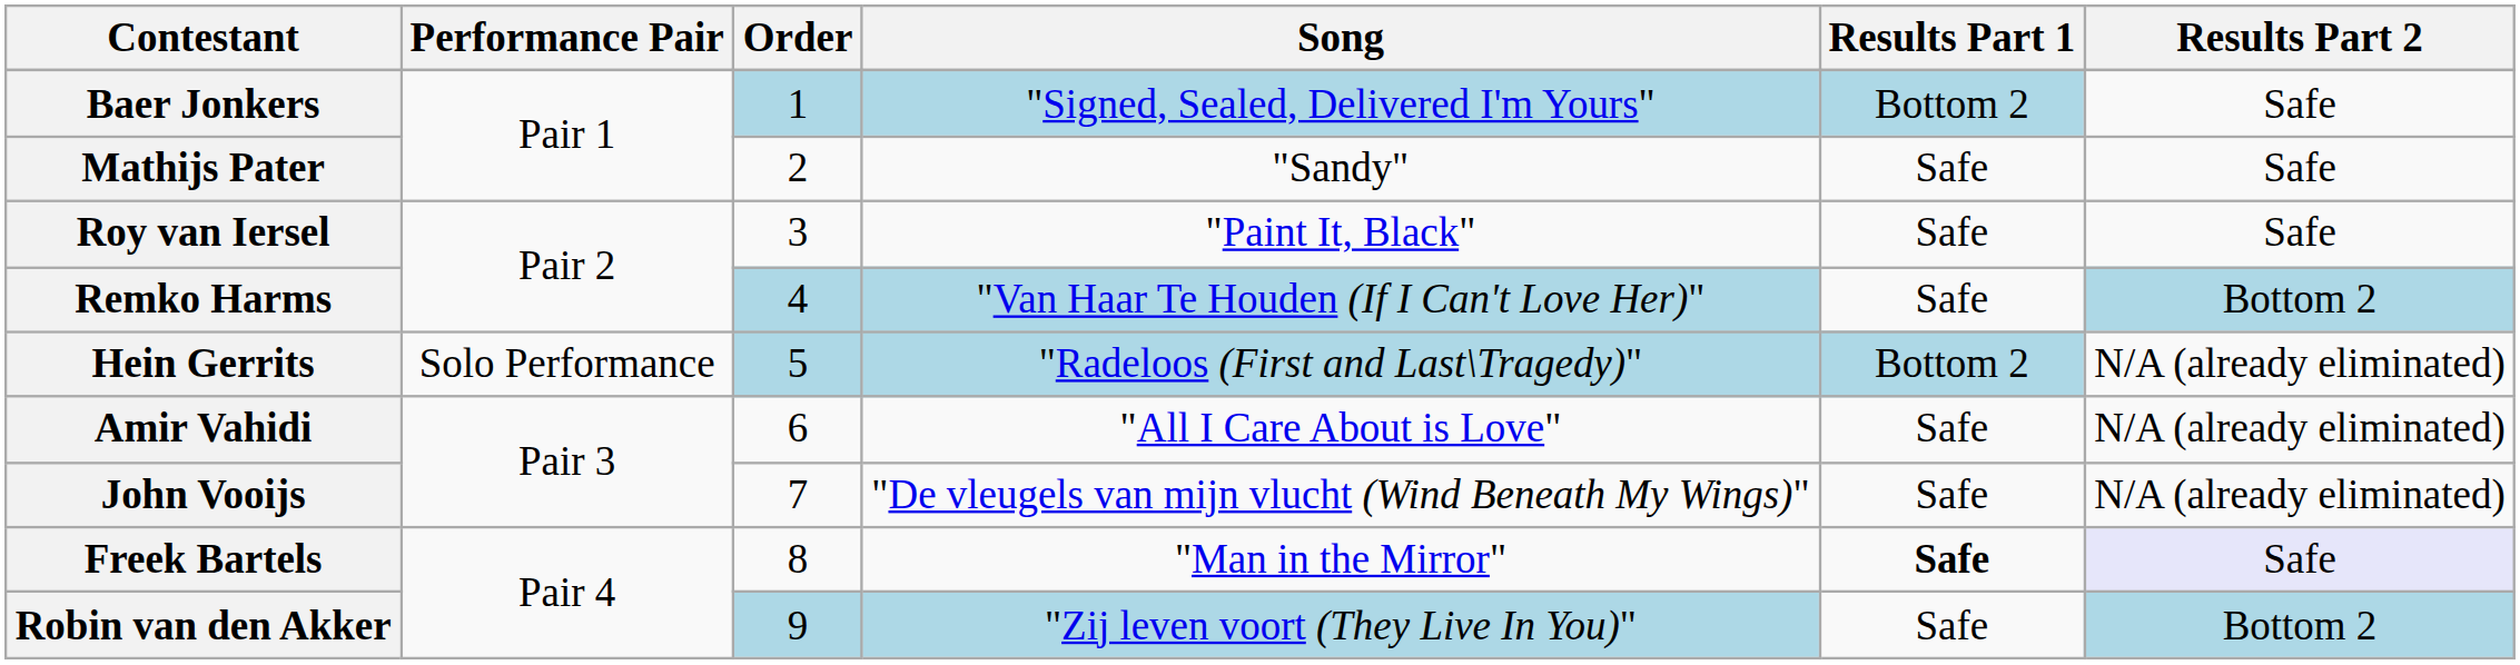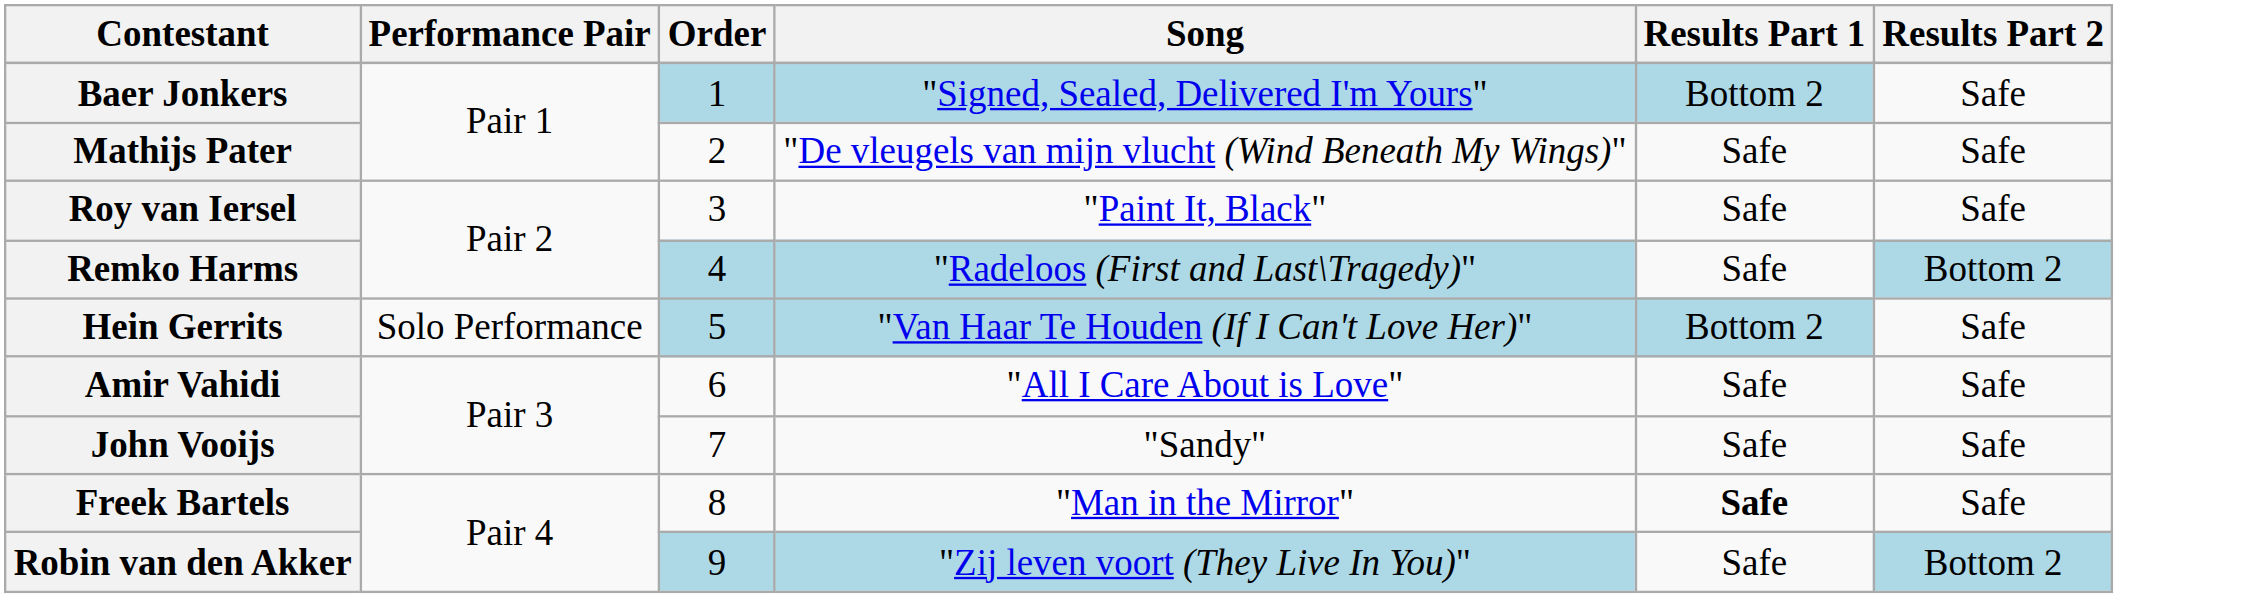 <table class="wikitable plainrowheaders" style="text-align:center;">
 <tr>
 <th scope="col">Contestant</th>
 <th scope="col">Performance Pair</th>
 <th scope="col">Order</th>
 <th scope="col">Song</th>
 <th scope="col">Results Part 1</th>
 <th scope="col">Results Part 2</th>
 </tr>
 <tr>
 </tr>
 <tr>
 <th scope="row">Baer Jonkers</th>
 <td rowspan="2">Pair 1</td>
 <td style = "background:lightblue">1</td>
 <td style = "background:lightblue">"<a href='#'>Signed, Sealed, Delivered I'm Yours</a>"</td>
 <td style = "background:lightblue">Bottom 2</td>
 <td>Safe</td>
 </tr>
 <tr>
 <th scope="row">Mathijs Pater</th>
 <td>2</td>
-<td>"Sandy"</td>
+<td>"<a href='#'>De vleugels van mijn vlucht</a> <em>(Wind Beneath My Wings)</em>"</td>
 <td>Safe</td>
 <td>Safe</td>
 </tr>
 <tr>
 <th scope="row">Roy van Iersel</th>
 <td rowspan="2">Pair 2</td>
 <td>3</td>
 <td>"<a href='#'>Paint It, Black</a>"</td>
 <td>Safe</td>
 <td>Safe</td>
 </tr>
 <tr>
 <th scope="row">Remko Harms</th>
 <td style = "background:lightblue">4</td>
-<td style = "background:lightblue">"<a href='#'>Van Haar Te Houden</a> <em>(If I Can't Love Her)</em>"</td>
+<td style = "background:lightblue">"<a href='#'>Radeloos</a> <em>(First and Last\Tragedy)</em>"</td>
 <td>Safe</td>
 <td style = "background:lightblue">Bottom 2</td>
 </tr>
 <tr>
 <th scope="row">Hein Gerrits</th>
 <td rowspan="1">Solo Performance</td>
 <td style = "background:lightblue">5</td>
-<td style = "background:lightblue">"<a href='#'>Radeloos</a> <em>(First and Last\Tragedy)</em>"</td>
+<td style = "background:lightblue">"<a href='#'>Van Haar Te Houden</a> <em>(If I Can't Love Her)</em>"</td>
 <td style = "background:lightblue">Bottom 2</td>
-<td>N/A (already eliminated)</td>
+<td>Safe</td>
 </tr>
 <tr>
 <th scope="row">Amir Vahidi</th>
 <td rowspan="2">Pair 3</td>
 <td>6</td>
 <td>"<a href='#'>All I Care About is Love</a>"</td>
 <td>Safe</td>
-<td>N/A (already eliminated)</td>
+<td>Safe</td>
 </tr>
 <tr>
 <th scope="row">John Vooijs</th>
 <td>7</td>
-<td>"<a href='#'>De vleugels van mijn vlucht</a> <em>(Wind Beneath My Wings)</em>"</td>
+<td>"Sandy"</td>
 <td>Safe</td>
-<td>N/A (already eliminated)</td>
+<td>Safe</td>
 </tr>
 <tr>
 <th scope="row">Freek Bartels</th>
 <td rowspan="2">Pair 4</td>
 <td>8</td>
 <td>"<a href='#'>Man in the Mirror</a>"</td>
 <td><strong>Safe</strong></td>
-<td style="background: lavender;">Safe</td>
+<td>Safe</td>
 </tr>
 <tr>
 <th scope="row">Robin van den Akker</th>
 <td style = "background:lightblue">9</td>
 <td style = "background:lightblue">"<a href='#'>Zij leven voort</a> <em>(They Live In You)</em>"</td>
 <td>Safe</td>
 <td style = "background:lightblue">Bottom 2</td>
 </tr>
 </table>
